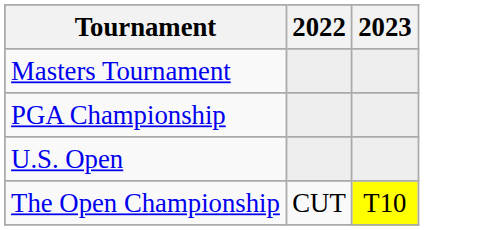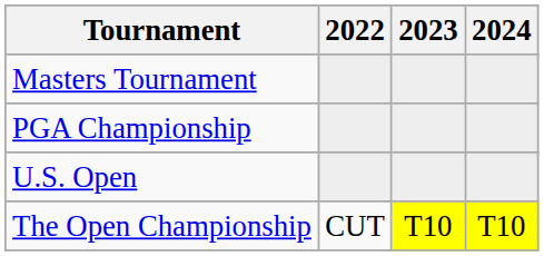 <table class="wikitable" style="font-size:95%;text-align:center;">
 <tr>
 <th>Tournament</th>
 <th>2022</th>
 <th>2023</th>
+<th>2024</th>
 </tr>
 <tr>
 <td align=left><a href='#'>Masters Tournament</a></td>
+<td style="background:#eeeeee;"></td>
 <td style="background:#eeeeee;"></td>
 <td style="background:#eeeeee;"></td>
 </tr>
 <tr>
 <td align=left><a href='#'>PGA Championship</a></td>
 <td style="background:#eeeeee;"></td>
 <td style="background:#eeeeee;"></td>
+<td style="background:#eeeeee;"></td>
 </tr>
 <tr>
 <td align=left><a href='#'>U.S. Open</a></td>
+<td style="background:#eeeeee;"></td>
 <td style="background:#eeeeee;"></td>
 <td style="background:#eeeeee;"></td>
 </tr>
 <tr>
 <td align=left><a href='#'>The Open Championship</a></td>
 <td>CUT</td>
 <td style="background:yellow;">T10</td>
+<td style="background:yellow;">T10</td>
 </tr>
 </table>
